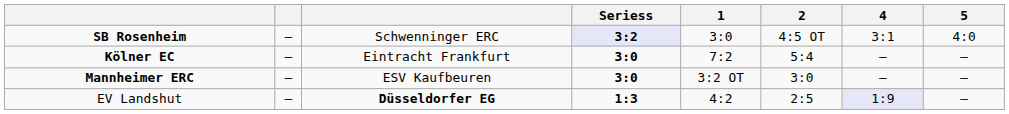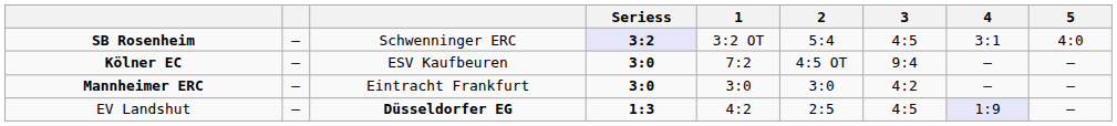 <table class="wikitable" width="80%">
 <tr style="background-color:#c0c0c0;">
 <th style="width:25%;"></th>
 <th style="width:2.5%;"></th>
 <th style="width:25%;"></th>
 <th style="width:10%;">Seriess</th>
 <th style="width:7.5%;">1</th>
 <th style="width:7.5%;">2</th>
+<th style="width:7.5%;">3</th>
 <th style="width:7.5%;">4</th>
 <th style="width:7.5%;">5</th>
 </tr>
 <tr align="center">
 <td><strong>SB Rosenheim</strong></td>
 <td>–</td>
 <td>Schwenninger ERC</td>
 <td style="background: lavender;"><strong>3:2</strong></td>
-<td>3:0</td>
-<td>4:5 OT</td>
+<td>3:2 OT</td>
+<td>5:4</td>
+<td>4:5</td>
 <td>3:1</td>
 <td>4:0</td>
 </tr>
 <tr align="center">
 <td><strong>Kölner EC</strong></td>
 <td>–</td>
-<td>Eintracht Frankfurt</td>
+<td>ESV Kaufbeuren</td>
 <td><strong>3:0</strong></td>
 <td>7:2</td>
-<td>5:4</td>
+<td>4:5 OT</td>
+<td>9:4</td>
 <td>–</td>
 <td>–</td>
 </tr>
 <tr align="center">
 <td><strong>Mannheimer ERC</strong></td>
 <td>–</td>
-<td>ESV Kaufbeuren</td>
+<td>Eintracht Frankfurt</td>
 <td><strong>3:0</strong></td>
-<td>3:2 OT</td>
 <td>3:0</td>
+<td>3:0</td>
+<td>4:2</td>
 <td>–</td>
 <td>–</td>
 </tr>
 <tr align="center">
 <td>EV Landshut</td>
 <td>–</td>
 <td><strong>Düsseldorfer EG</strong></td>
 <td><strong>1:3</strong></td>
 <td>4:2</td>
 <td>2:5</td>
+<td>4:5</td>
 <td style="background: lavender;">1:9</td>
 <td>–</td>
 </tr>
 </table>
